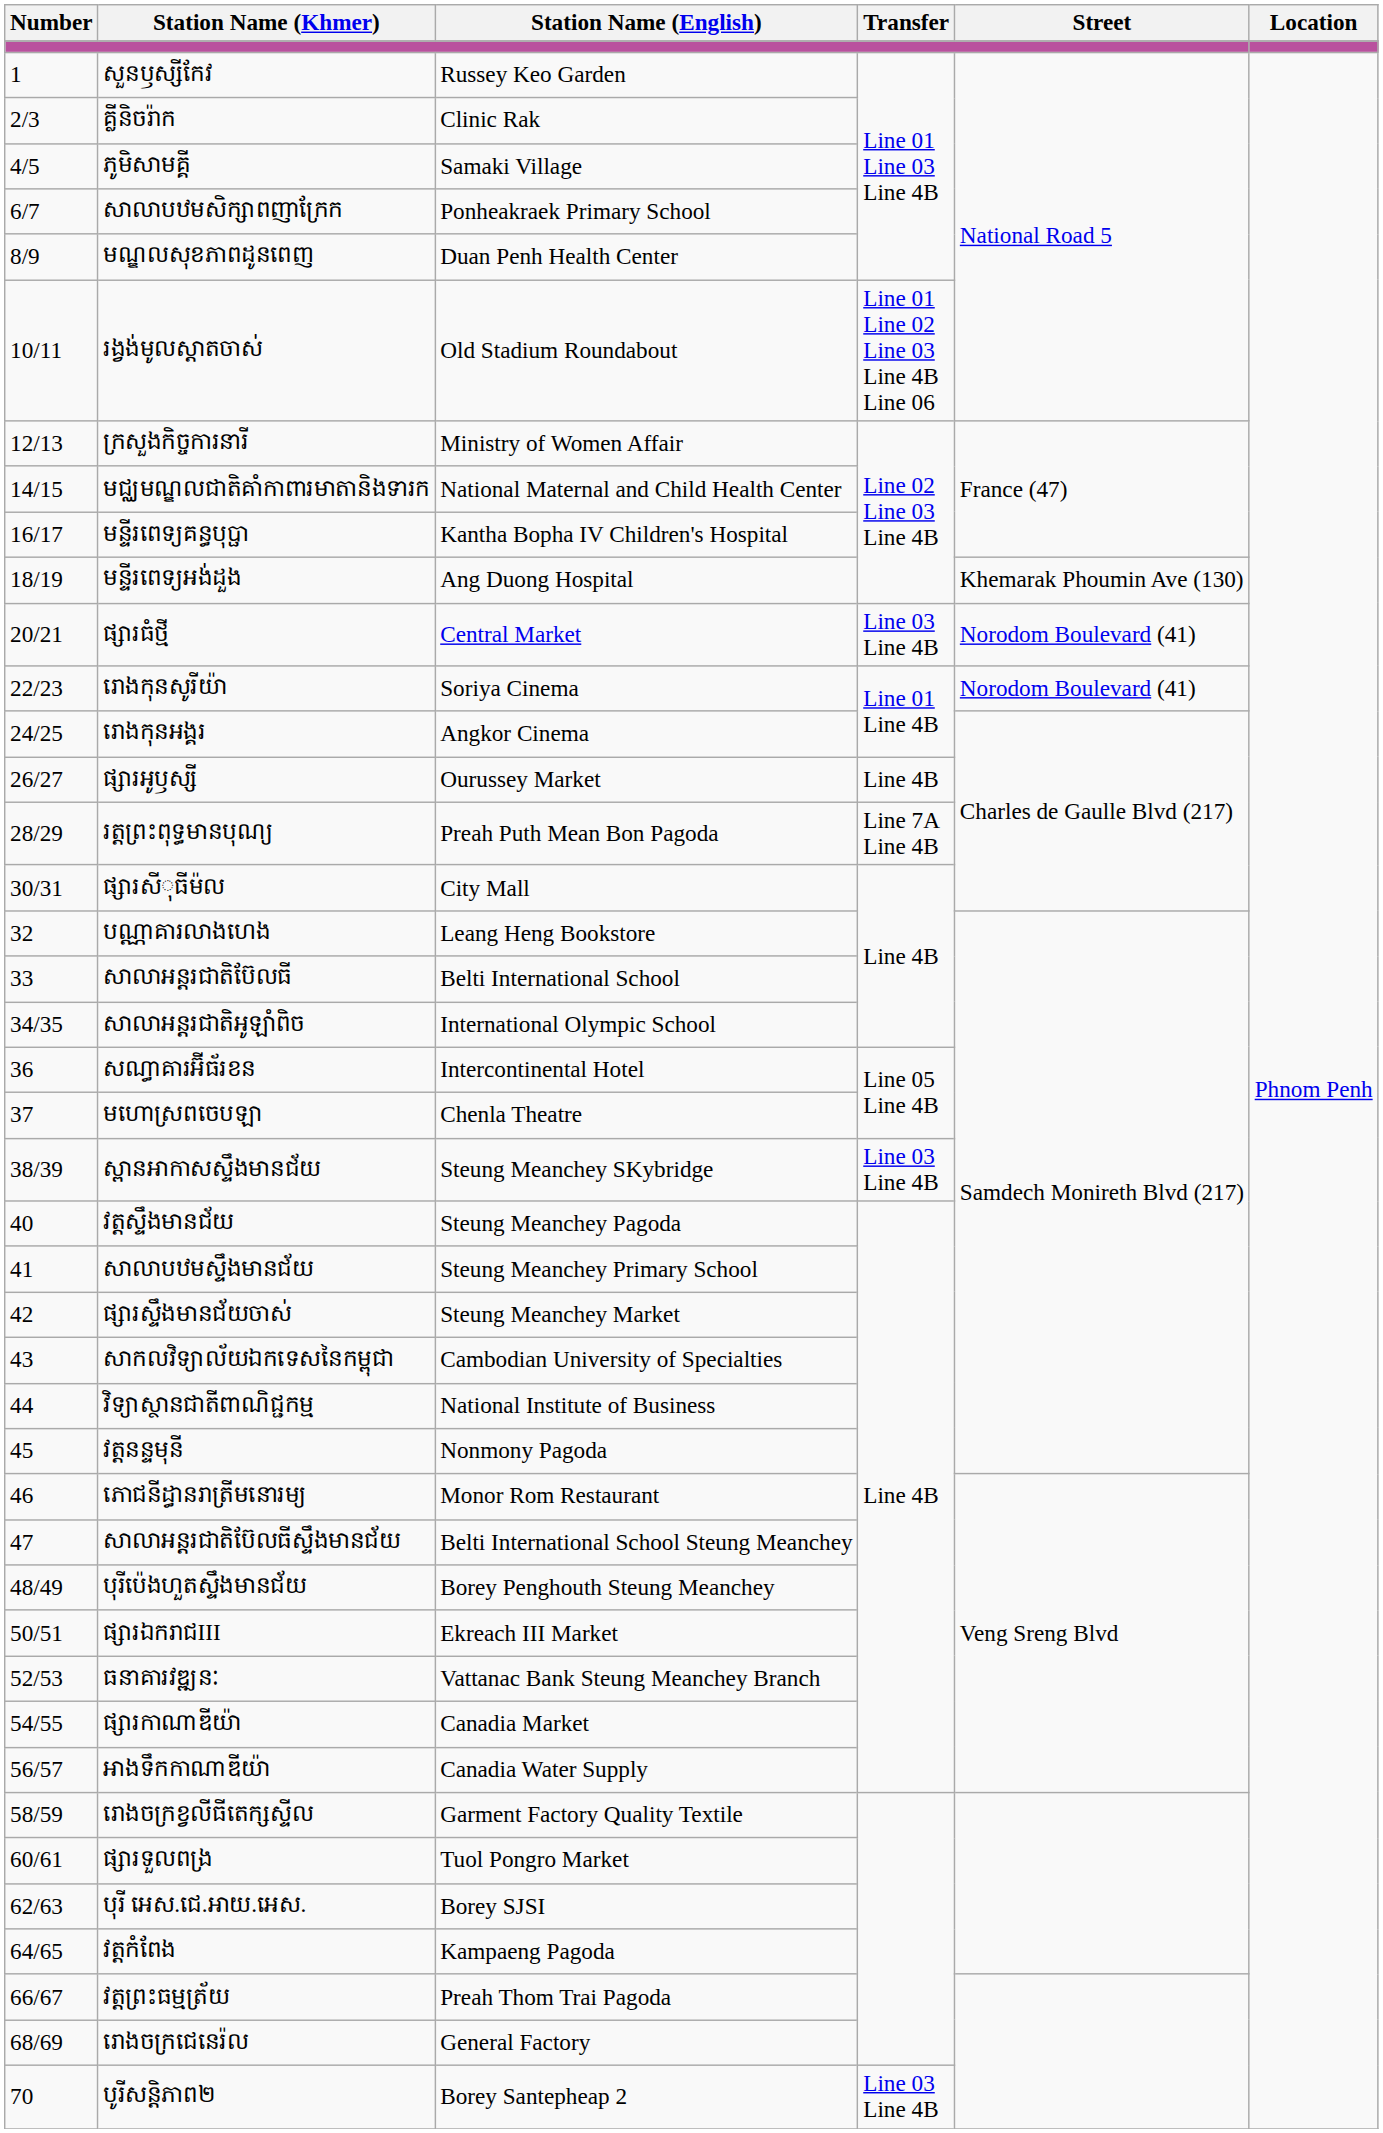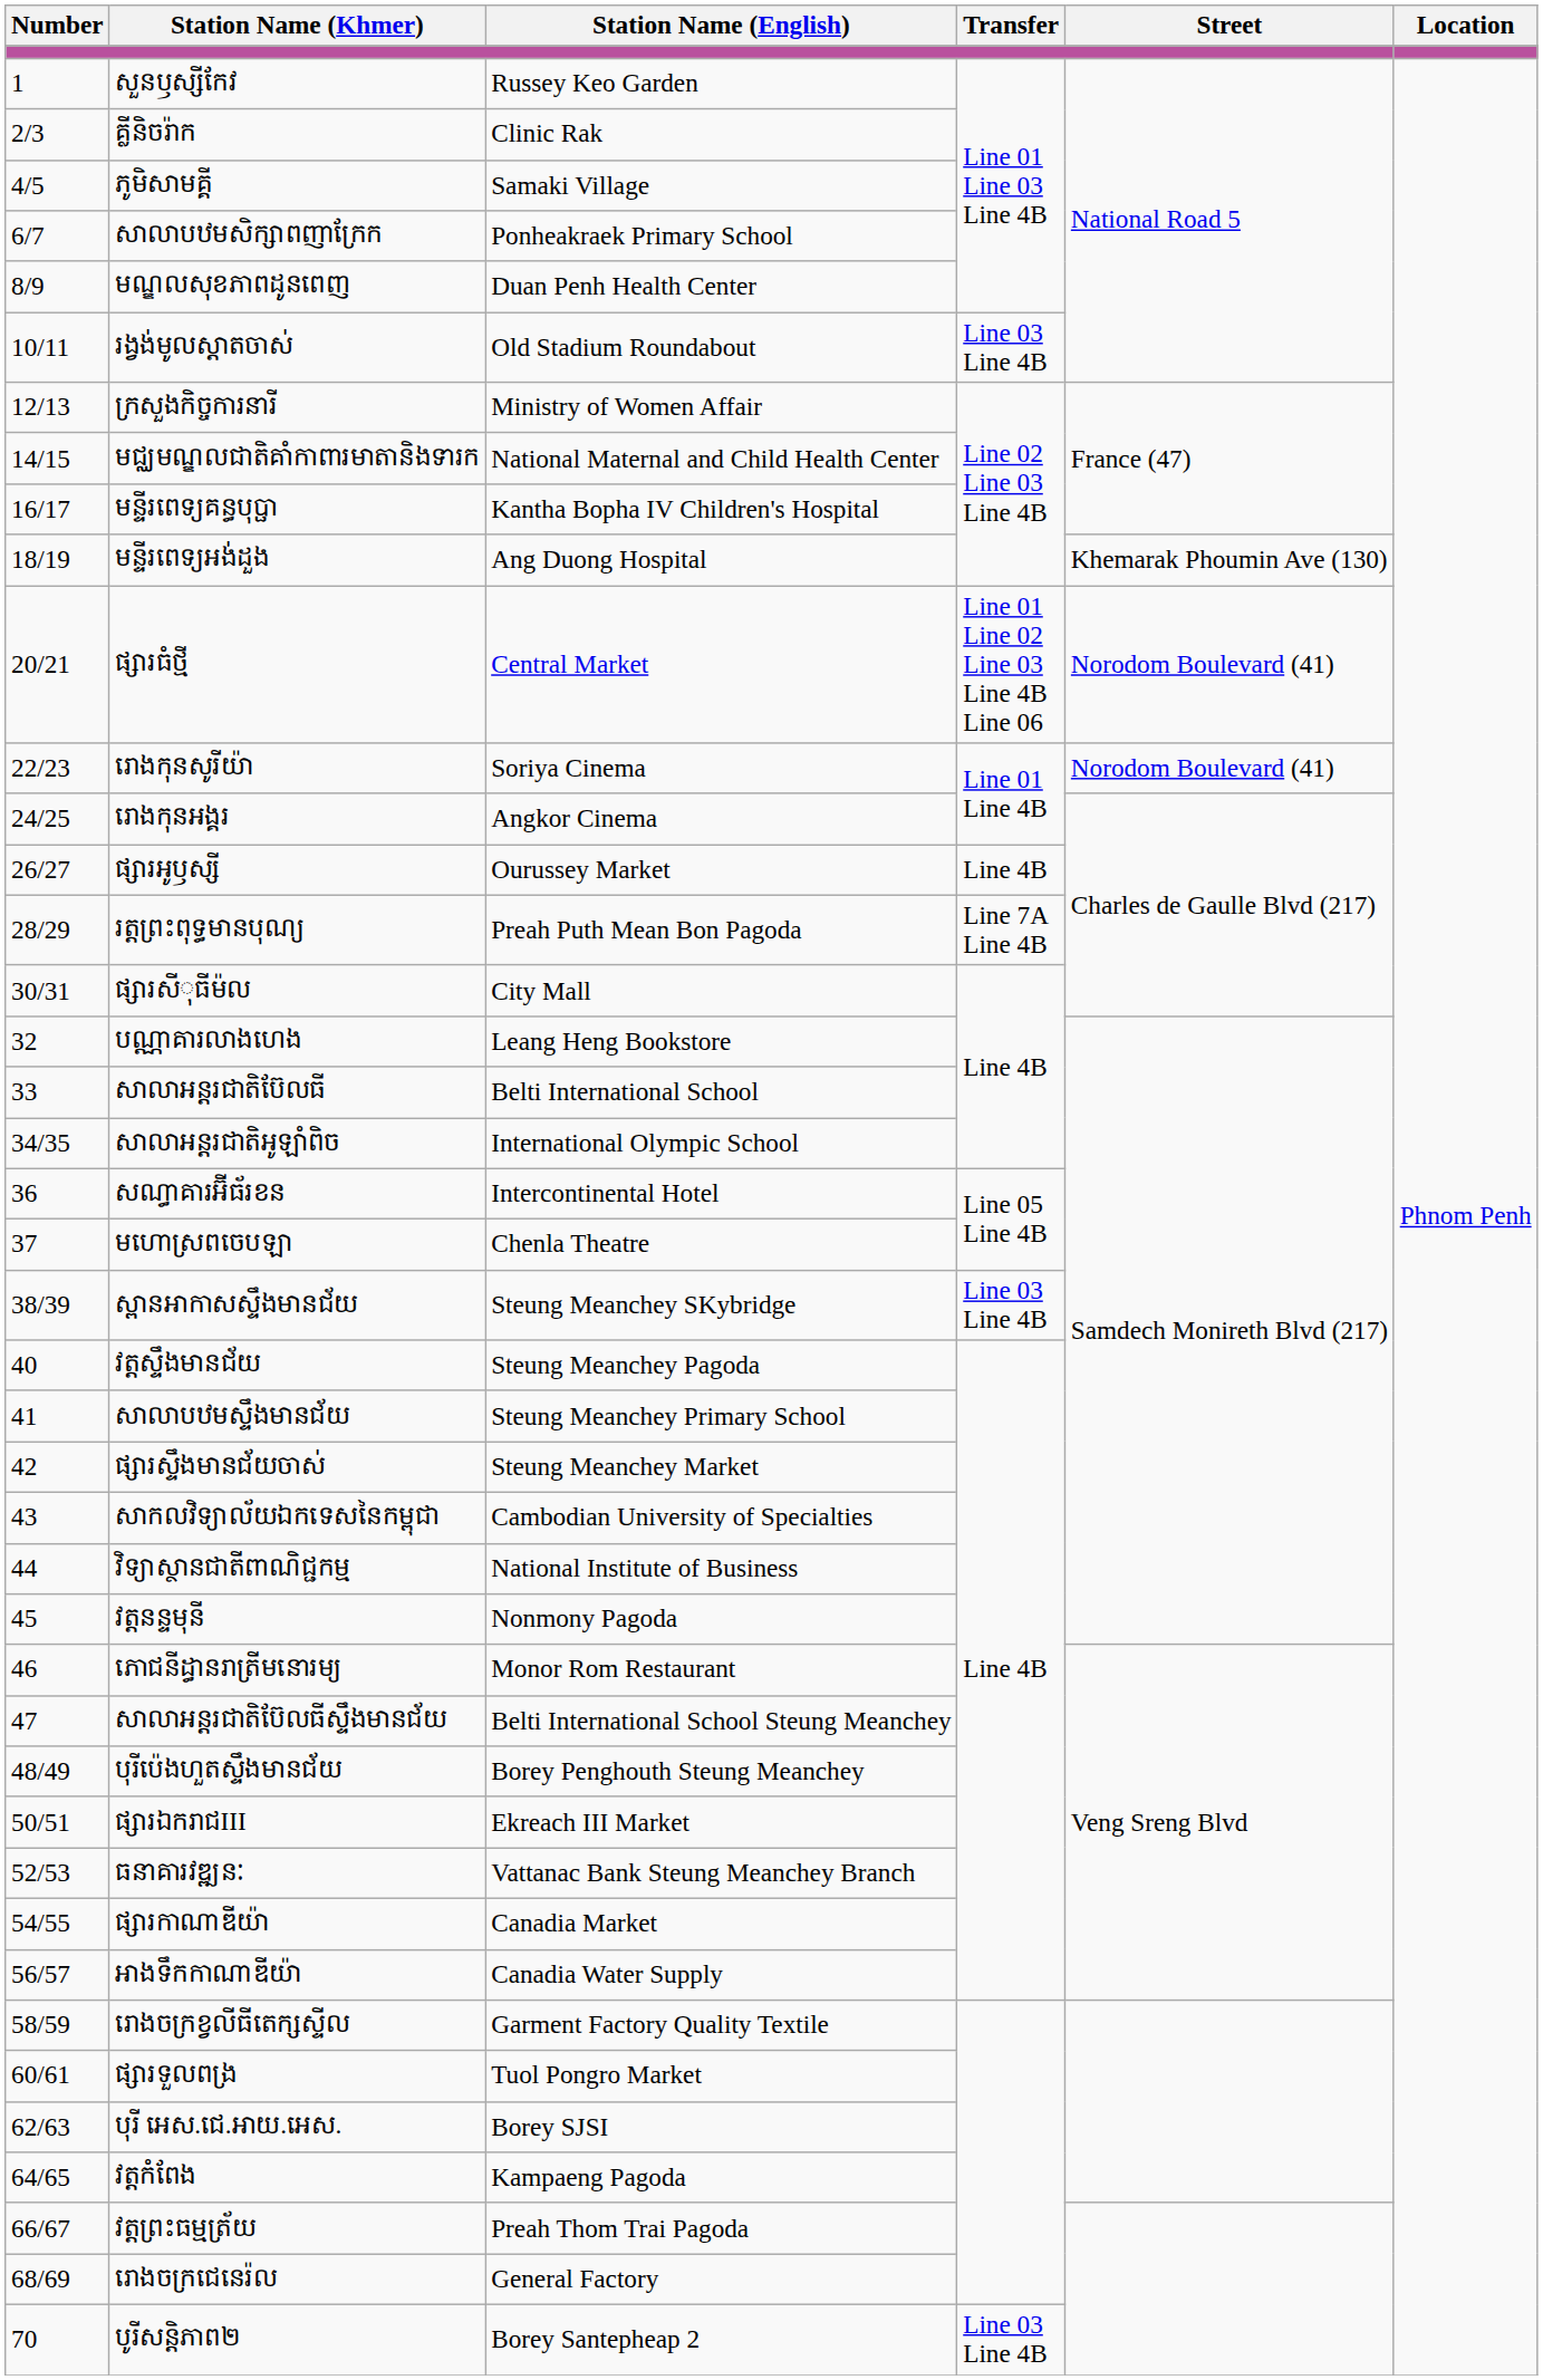 <table class="wikitable">
 <tr>
 <th>Number</th>
 <th>Station Name (<a href='#'>Khmer</a>)</th>
 <th>Station Name (<a href='#'>English</a>)</th>
 <th>Transfer</th>
 <th>Street</th>
 <th>Location</th>
 </tr>
 <tr>
 </tr>
 <tr style="" bgcolor="#b9519e">
 <td colspan="5"></td>
 <td></td>
 </tr>
 <tr>
 <td>1</td>
 <td>សួនឫស្សីកែវ</td>
 <td>Russey Keo Garden</td>
 <td rowspan="5"><a href='#'>Line 01</a><br><a href='#'>Line 03</a><br>Line 4B</td>
 <td rowspan="6"><a href='#'>National Road 5</a></td>
 <td rowspan="42"><a href='#'>Phnom Penh</a></td>
 </tr>
 <tr>
 <td>2/3</td>
 <td>គ្លីនិចរ៉ាក</td>
 <td>Clinic Rak</td>
 </tr>
 <tr>
 <td>4/5</td>
 <td>ភូមិសាមគ្គី</td>
 <td>Samaki Village</td>
 </tr>
 <tr>
 <td>6/7</td>
 <td>សាលាបឋមសិក្សាពញាក្រែក</td>
 <td>Ponheakraek Primary School</td>
 </tr>
 <tr>
 <td>8/9</td>
 <td>មណ្ឌលសុខភាពដូនពេញ</td>
 <td>Duan Penh Health Center</td>
 </tr>
 <tr>
 <td>10/11</td>
 <td>រង្វង់មូលស្តាតចាស់</td>
 <td>Old Stadium Roundabout</td>
-<td><a href='#'>Line 01</a><br><a href='#'>Line 02</a><br><a href='#'>Line 03</a><br>Line 4B<br>Line 06</td>
+<td><a href='#'>Line 03</a><br>Line 4B</td>
 </tr>
 <tr>
 <td>12/13</td>
 <td>ក្រសួងកិច្ចការនារី</td>
 <td>Ministry of Women Affair</td>
 <td rowspan="4"><a href='#'>Line 02</a><br><a href='#'>Line 03</a><br>Line 4B</td>
 <td rowspan="3">France (47)</td>
 </tr>
 <tr>
 <td>14/15</td>
 <td>មជ្ឈមណ្ឌលជាតិគាំកាពារមាតានិងទារក</td>
 <td>National Maternal and Child Health Center</td>
 </tr>
 <tr>
 <td>16/17</td>
 <td>មន្ទីរពេទ្យគន្ធបុប្ផា</td>
 <td>Kantha Bopha IV Children's Hospital</td>
 </tr>
 <tr>
 <td>18/19</td>
 <td>មន្ទីរពេទ្យអង់ដួង</td>
 <td>Ang Duong Hospital</td>
 <td>Khemarak Phoumin Ave (130)</td>
 </tr>
 <tr>
 <td>20/21</td>
 <td>ផ្សារធំថ្មី</td>
 <td><a href='#'>Central Market</a></td>
-<td><a href='#'>Line 03</a><br>Line 4B</td>
+<td><a href='#'>Line 01</a><br><a href='#'>Line 02</a><br><a href='#'>Line 03</a><br>Line 4B<br>Line 06</td>
 <td><a href='#'>Norodom Boulevard</a> (41)</td>
 </tr>
 <tr>
 <td>22/23</td>
 <td>រោងកុនសូរីយ៉ា</td>
 <td>Soriya Cinema</td>
 <td rowspan="2"><a href='#'>Line 01</a><br>Line 4B</td>
 <td><a href='#'>Norodom Boulevard</a> (41)</td>
 </tr>
 <tr>
 <td>24/25</td>
 <td>រោងកុនអង្គរ</td>
 <td>Angkor Cinema</td>
 <td rowspan="4">Charles de Gaulle Blvd (217)</td>
 </tr>
 <tr>
 <td>26/27</td>
 <td>ផ្សារអូឫស្សី</td>
 <td>Ourussey Market</td>
 <td>Line 4B</td>
 </tr>
 <tr>
 <td>28/29</td>
 <td>រត្តព្រះពុទ្ធមានបុណ្យ</td>
 <td>Preah Puth Mean Bon Pagoda</td>
 <td>Line 7A<br>Line 4B</td>
 </tr>
 <tr>
 <td>30/31</td>
 <td>ផ្សារសីុធីម៉ល</td>
 <td>City Mall</td>
 <td rowspan="4">Line 4B</td>
 </tr>
 <tr>
 <td>32</td>
 <td>បណ្ណាគារលាងហេង</td>
 <td>Leang Heng Bookstore</td>
 <td rowspan="12">Samdech Monireth Blvd (217)</td>
 </tr>
 <tr>
 <td>33</td>
 <td>សាលាអន្តរជាតិប៊ែលធី</td>
 <td>Belti International School</td>
 </tr>
 <tr>
 <td>34/35</td>
 <td>សាលាអន្តរជាតិអូឡាំពិច</td>
 <td>International Olympic School</td>
 </tr>
 <tr>
 <td>36</td>
 <td>សណ្ធាគារអ៊ីធ័រខន</td>
 <td>Intercontinental Hotel</td>
 <td rowspan="2">Line 05<br>Line 4B</td>
 </tr>
 <tr>
 <td>37</td>
 <td>មហោស្រពចេបឡា</td>
 <td>Chenla Theatre</td>
 </tr>
 <tr>
 <td>38/39</td>
 <td>ស្ពានអាកាសស្ទឹងមានជ័យ</td>
 <td>Steung Meanchey SKybridge</td>
 <td><a href='#'>Line 03</a><br>Line 4B</td>
 </tr>
 <tr>
 <td>40</td>
 <td>វត្តស្ទឹងមានជ័យ</td>
 <td>Steung Meanchey Pagoda</td>
 <td rowspan="13">Line 4B</td>
 </tr>
 <tr>
 <td>41</td>
 <td>សាលាបឋមស្ទឹងមានជ័យ</td>
 <td>Steung Meanchey Primary School</td>
 </tr>
 <tr>
 <td>42</td>
 <td>ផ្សារស្ទឹងមានជ័យចាស់</td>
 <td>Steung Meanchey Market</td>
 </tr>
 <tr>
 <td>43</td>
 <td>សាកលវិទ្យាល័យឯកទេសនៃកម្ពុជា</td>
 <td>Cambodian University of Specialties</td>
 </tr>
 <tr>
 <td>44</td>
 <td>វិទ្យាស្ថានជាតីពាណិជ្ជកម្ម</td>
 <td>National Institute of Business</td>
 </tr>
 <tr>
 <td>45</td>
 <td>វត្តនន្ទមុនី</td>
 <td>Nonmony Pagoda</td>
 </tr>
 <tr>
 <td>46</td>
 <td>ភោជនីដ្ធានរាត្រីមនោរម្យ</td>
 <td>Monor Rom Restaurant</td>
 <td rowspan="7">Veng Sreng Blvd</td>
 </tr>
 <tr>
 <td>47</td>
 <td>សាលាអន្តរជាតិប៊ែលធីស្ទឹងមានជ័យ</td>
 <td>Belti International School Steung Meanchey</td>
 </tr>
 <tr>
 <td>48/49</td>
 <td>បុរីប៉េងហួតស្ទឹងមានជ័យ</td>
 <td>Borey Penghouth Steung Meanchey</td>
 </tr>
 <tr>
 <td>50/51</td>
 <td>ផ្សារឯករាជIII</td>
 <td>Ekreach III Market</td>
 </tr>
 <tr>
 <td>52/53</td>
 <td>ធនាគារវឌ្ឍនៈ</td>
 <td>Vattanac Bank Steung Meanchey Branch</td>
 </tr>
 <tr>
 <td>54/55</td>
 <td>ផ្សារកាណាឌីយ៉ា</td>
 <td>Canadia Market</td>
 </tr>
 <tr>
 <td>56/57</td>
 <td>អាងទឹកកាណាឌីយ៉ា</td>
 <td>Canadia Water Supply</td>
 </tr>
 <tr>
 <td>58/59</td>
 <td>រោងចក្រខ្វលីធីតេក្សស្ទីល</td>
 <td>Garment Factory Quality Textile</td>
 <td rowspan="6"></td>
 <td rowspan="4"></td>
 </tr>
 <tr>
 <td>60/61</td>
 <td>ផ្សារទួលពង្រ</td>
 <td>Tuol Pongro Market</td>
 </tr>
 <tr>
 <td>62/63</td>
 <td>បុរី អេស.ជេ.អាយ.អេស.</td>
 <td>Borey SJSI</td>
 </tr>
 <tr>
 <td>64/65</td>
 <td>វត្តកំពែង</td>
 <td>Kampaeng Pagoda</td>
 </tr>
 <tr>
 <td>66/67</td>
 <td>វត្តព្រះធម្មត្រ័យ</td>
 <td>Preah Thom Trai Pagoda</td>
 <td rowspan="3"></td>
 </tr>
 <tr>
 <td>68/69</td>
 <td>រោងចក្រជេនេរ៉ល</td>
 <td>General Factory</td>
 </tr>
 <tr>
 <td>70</td>
 <td>បូរីសន្តិភាព២</td>
 <td>Borey Santepheap 2</td>
 <td><a href='#'>Line 03</a><br>Line 4B</td>
 </tr>
 </table>
